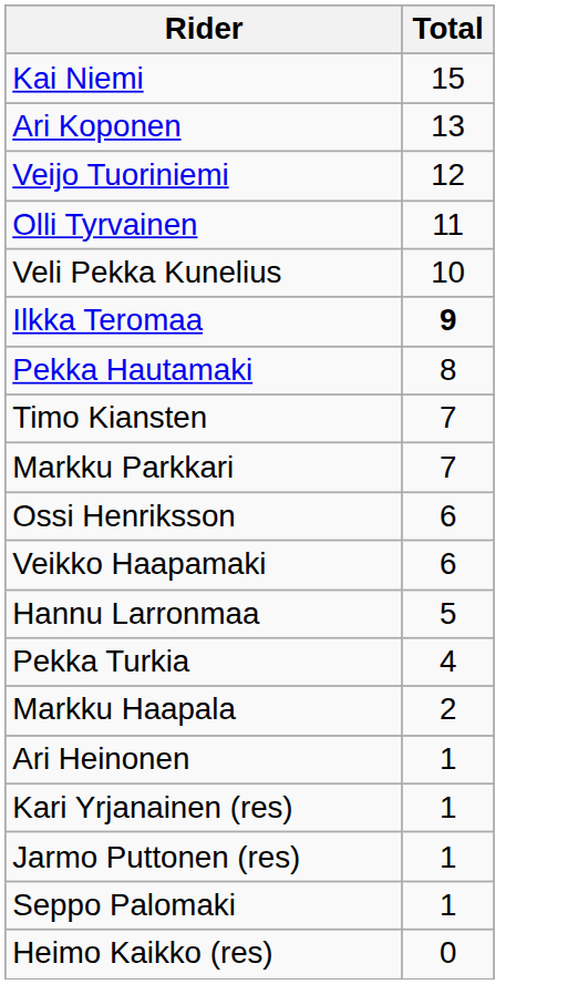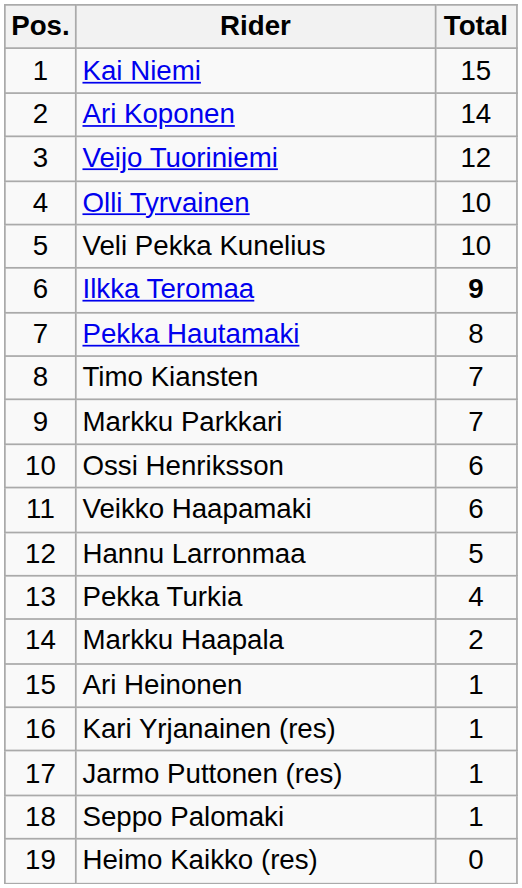 <table class="wikitable" style="text-align:center;">
 <tr>
+<th width=25px>Pos.</th>
 <th width=200px>Rider</th>
 <th width=40px>Total</th>
 </tr>
 <tr>
+<td>1</td>
 <td align=left><a href='#'>Kai Niemi</a></td>
 <td>15</td>
 </tr>
 <tr>
+<td>2</td>
 <td align=left><a href='#'>Ari Koponen</a></td>
-<td>13</td>
+<td>14</td>
 </tr>
 <tr>
+<td>3</td>
 <td align=left><a href='#'>Veijo Tuoriniemi</a></td>
 <td>12</td>
 </tr>
 <tr>
+<td>4</td>
 <td align=left><a href='#'>Olli Tyrvainen</a></td>
-<td>11</td>
+<td>10</td>
 </tr>
 <tr>
+<td>5</td>
 <td align=left>Veli Pekka Kunelius</td>
 <td>10</td>
 </tr>
 <tr>
+<td>6</td>
 <td align=left><a href='#'>Ilkka Teromaa</a></td>
 <td><strong>9</strong></td>
 </tr>
 <tr>
+<td>7</td>
 <td align=left><a href='#'>Pekka Hautamaki</a></td>
 <td>8</td>
 </tr>
 <tr>
+<td>8</td>
 <td align=left>Timo Kiansten</td>
 <td>7</td>
 </tr>
 <tr>
+<td>9</td>
 <td align=left>Markku Parkkari</td>
 <td>7</td>
 </tr>
 <tr>
+<td>10</td>
 <td align=left>Ossi Henriksson</td>
 <td>6</td>
 </tr>
 <tr>
+<td>11</td>
 <td align=left>Veikko Haapamaki</td>
 <td>6</td>
 </tr>
 <tr>
+<td>12</td>
 <td align=left>Hannu Larronmaa</td>
 <td>5</td>
 </tr>
 <tr>
+<td>13</td>
 <td align=left>Pekka Turkia</td>
 <td>4</td>
 </tr>
 <tr>
+<td>14</td>
 <td align=left>Markku Haapala</td>
 <td>2</td>
 </tr>
 <tr>
+<td>15</td>
 <td align=left>Ari Heinonen</td>
 <td>1</td>
 </tr>
 <tr>
+<td>16</td>
 <td align=left>Kari Yrjanainen (res)</td>
 <td>1</td>
 </tr>
 <tr>
+<td>17</td>
 <td align=left>Jarmo Puttonen (res)</td>
 <td>1</td>
 </tr>
 <tr>
+<td>18</td>
 <td align=left>Seppo Palomaki</td>
 <td>1</td>
 </tr>
 <tr>
+<td>19</td>
 <td align=left>Heimo Kaikko (res)</td>
 <td>0</td>
 </tr>
 </table>
